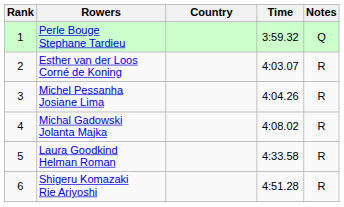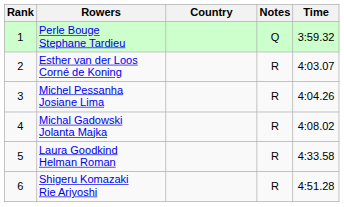 <table class="wikitable" style="text-align:center">
 <tr>
 <th>Rank</th>
 <th width=180>Rowers</th>
 <th width=125>Country</th>
+<th>Notes</th>
 <th width=60>Time</th>
-<th>Notes</th>
 </tr>
 <tr bgcolor=#ccffcc>
 <td>1</td>
 <td style="text-align:left"><a href='#'>Perle Bouge</a><br><a href='#'>Stephane Tardieu</a></td>
 <td style="text-align:left"></td>
+<td>Q</td>
 <td>3:59.32</td>
-<td>Q</td>
 </tr>
 <tr>
 <td>2</td>
 <td style="text-align:left"><a href='#'>Esther van der Loos</a><br><a href='#'>Corné de Koning</a></td>
 <td style="text-align:left"></td>
+<td>R</td>
 <td>4:03.07</td>
-<td>R</td>
 </tr>
 <tr>
 <td>3</td>
 <td style="text-align:left"><a href='#'>Michel Pessanha</a><br><a href='#'>Josiane Lima</a></td>
 <td style="text-align:left"></td>
+<td>R</td>
 <td>4:04.26</td>
-<td>R</td>
 </tr>
 <tr>
 <td>4</td>
 <td style="text-align:left"><a href='#'>Michal Gadowski</a><br><a href='#'>Jolanta Majka</a></td>
 <td style="text-align:left"></td>
+<td>R</td>
 <td>4:08.02</td>
-<td>R</td>
 </tr>
 <tr>
 <td>5</td>
 <td style="text-align:left"><a href='#'>Laura Goodkind</a><br><a href='#'>Helman Roman</a></td>
 <td style="text-align:left"></td>
+<td>R</td>
 <td>4:33.58</td>
-<td>R</td>
 </tr>
 <tr>
 <td>6</td>
 <td style="text-align:left"><a href='#'>Shigeru Komazaki</a><br><a href='#'>Rie Ariyoshi</a></td>
 <td style="text-align:left"></td>
+<td>R</td>
 <td>4:51.28</td>
-<td>R</td>
 </tr>
 </table>
